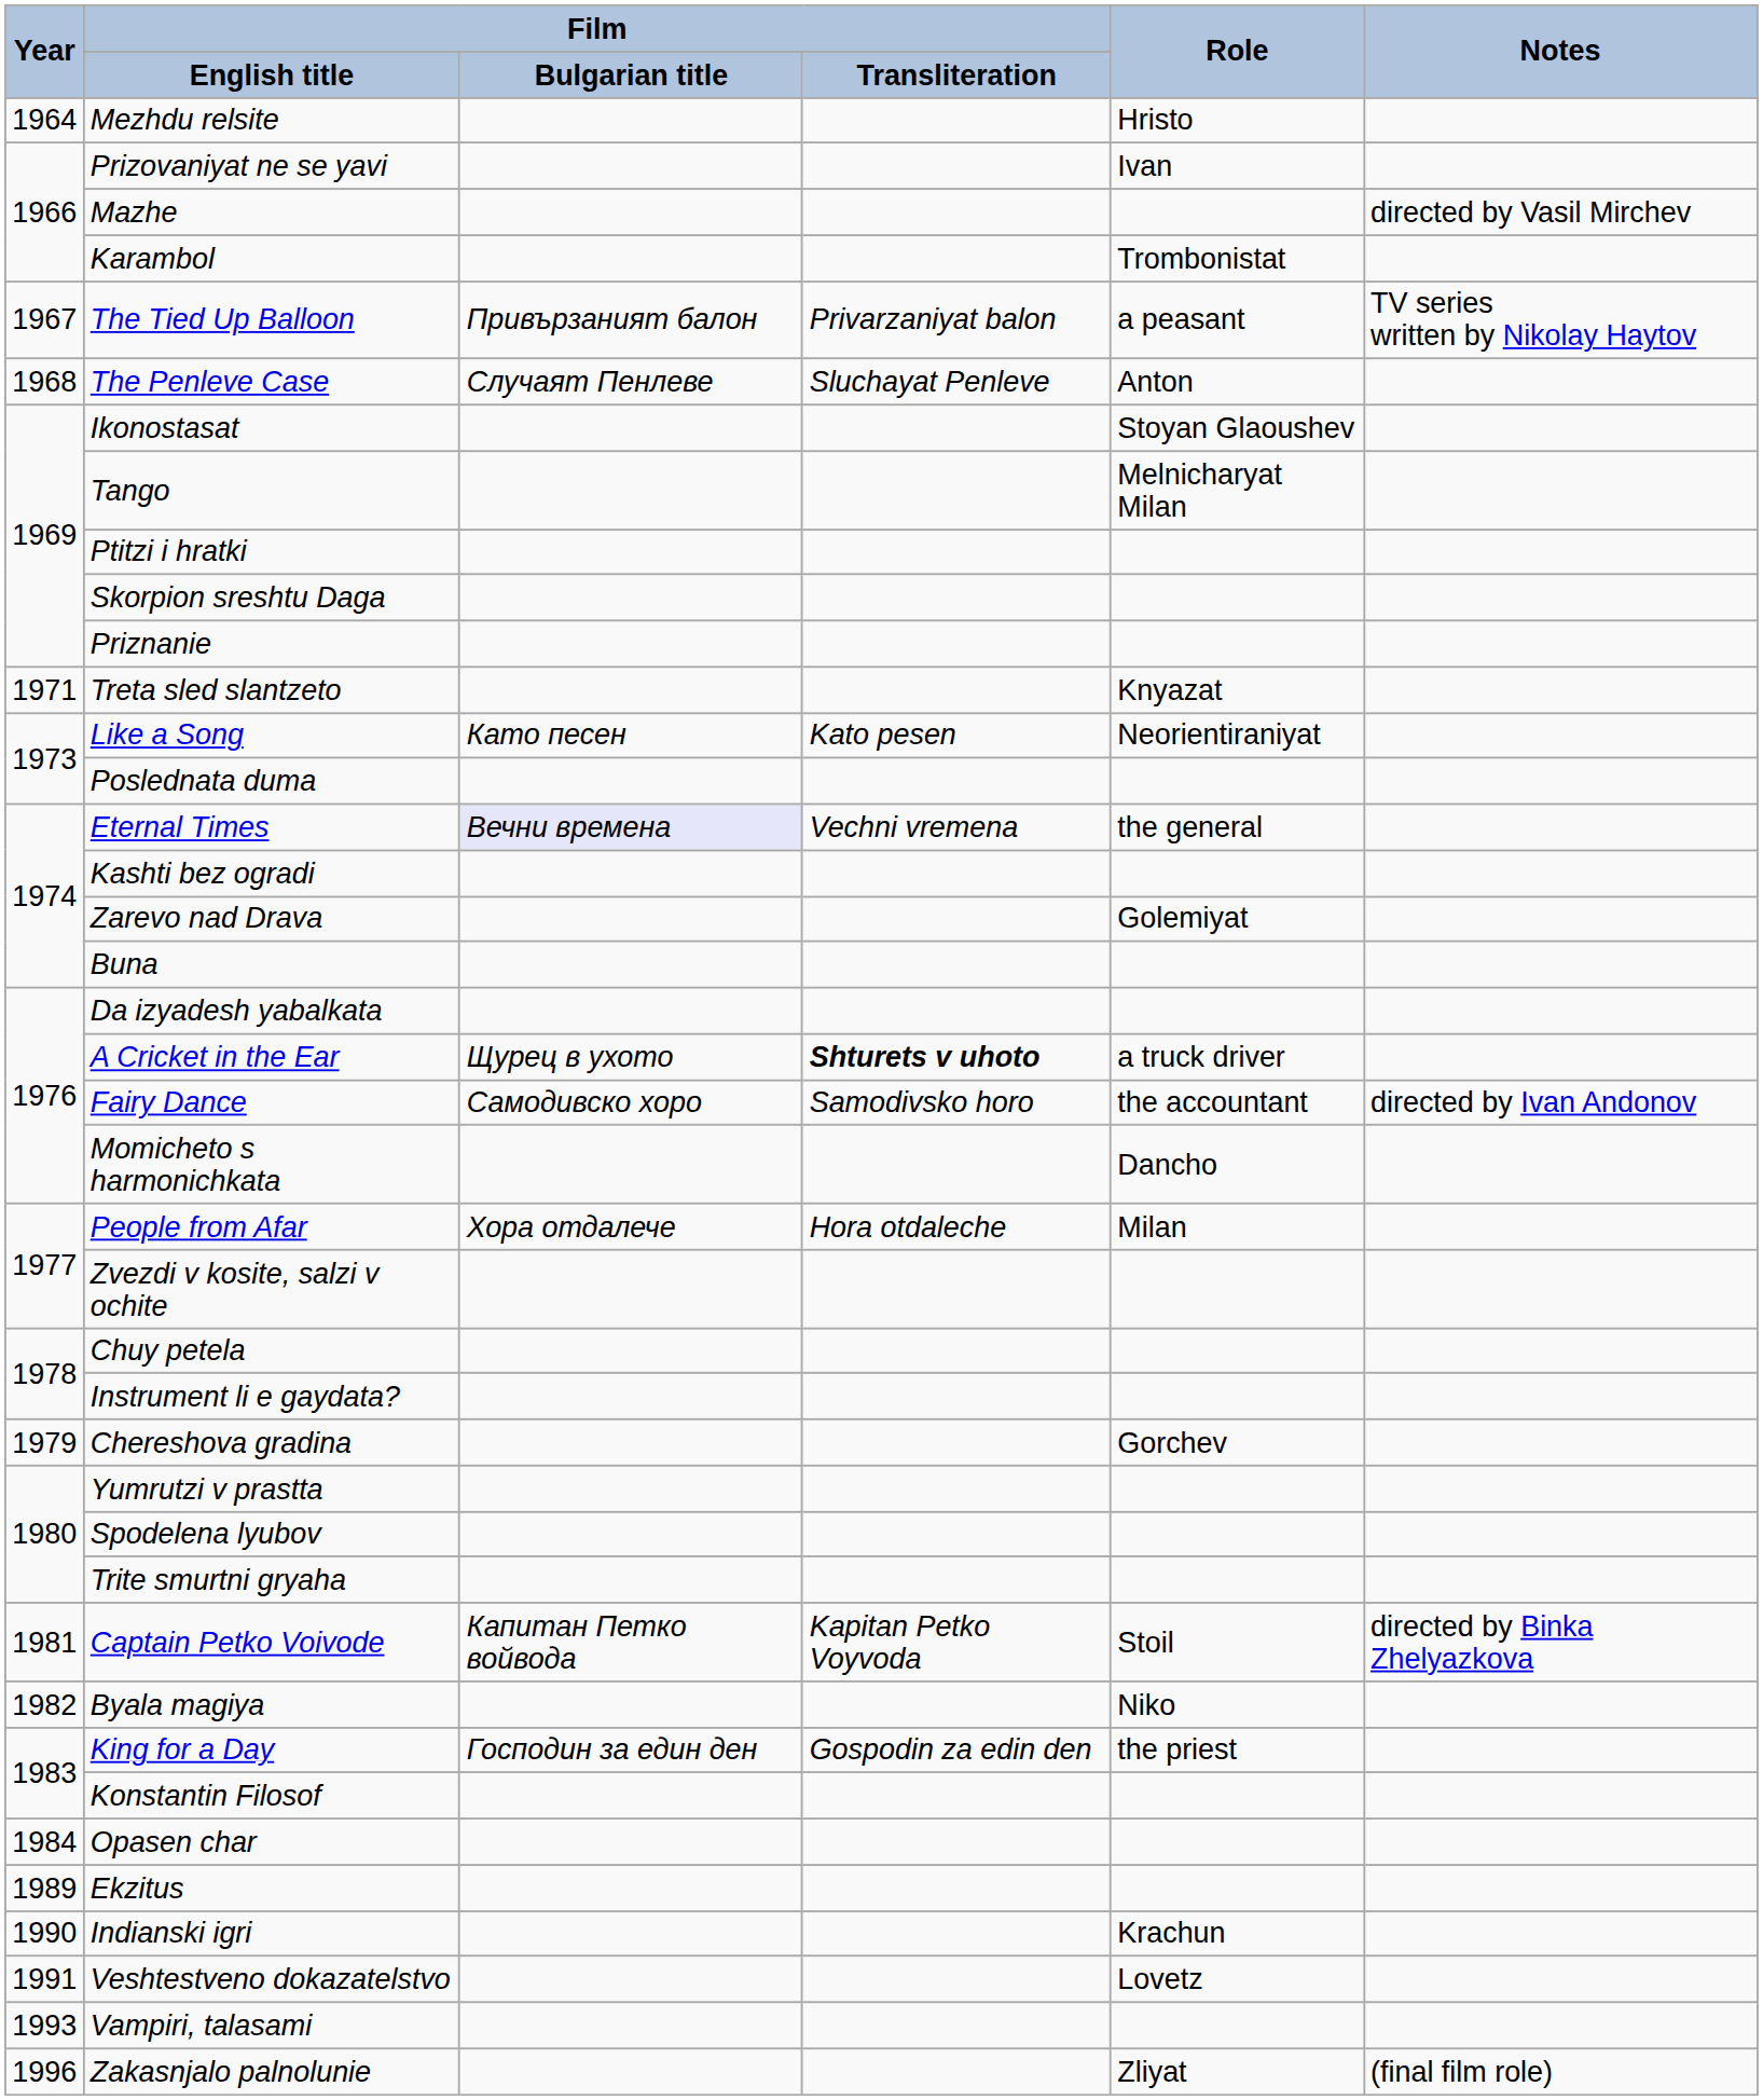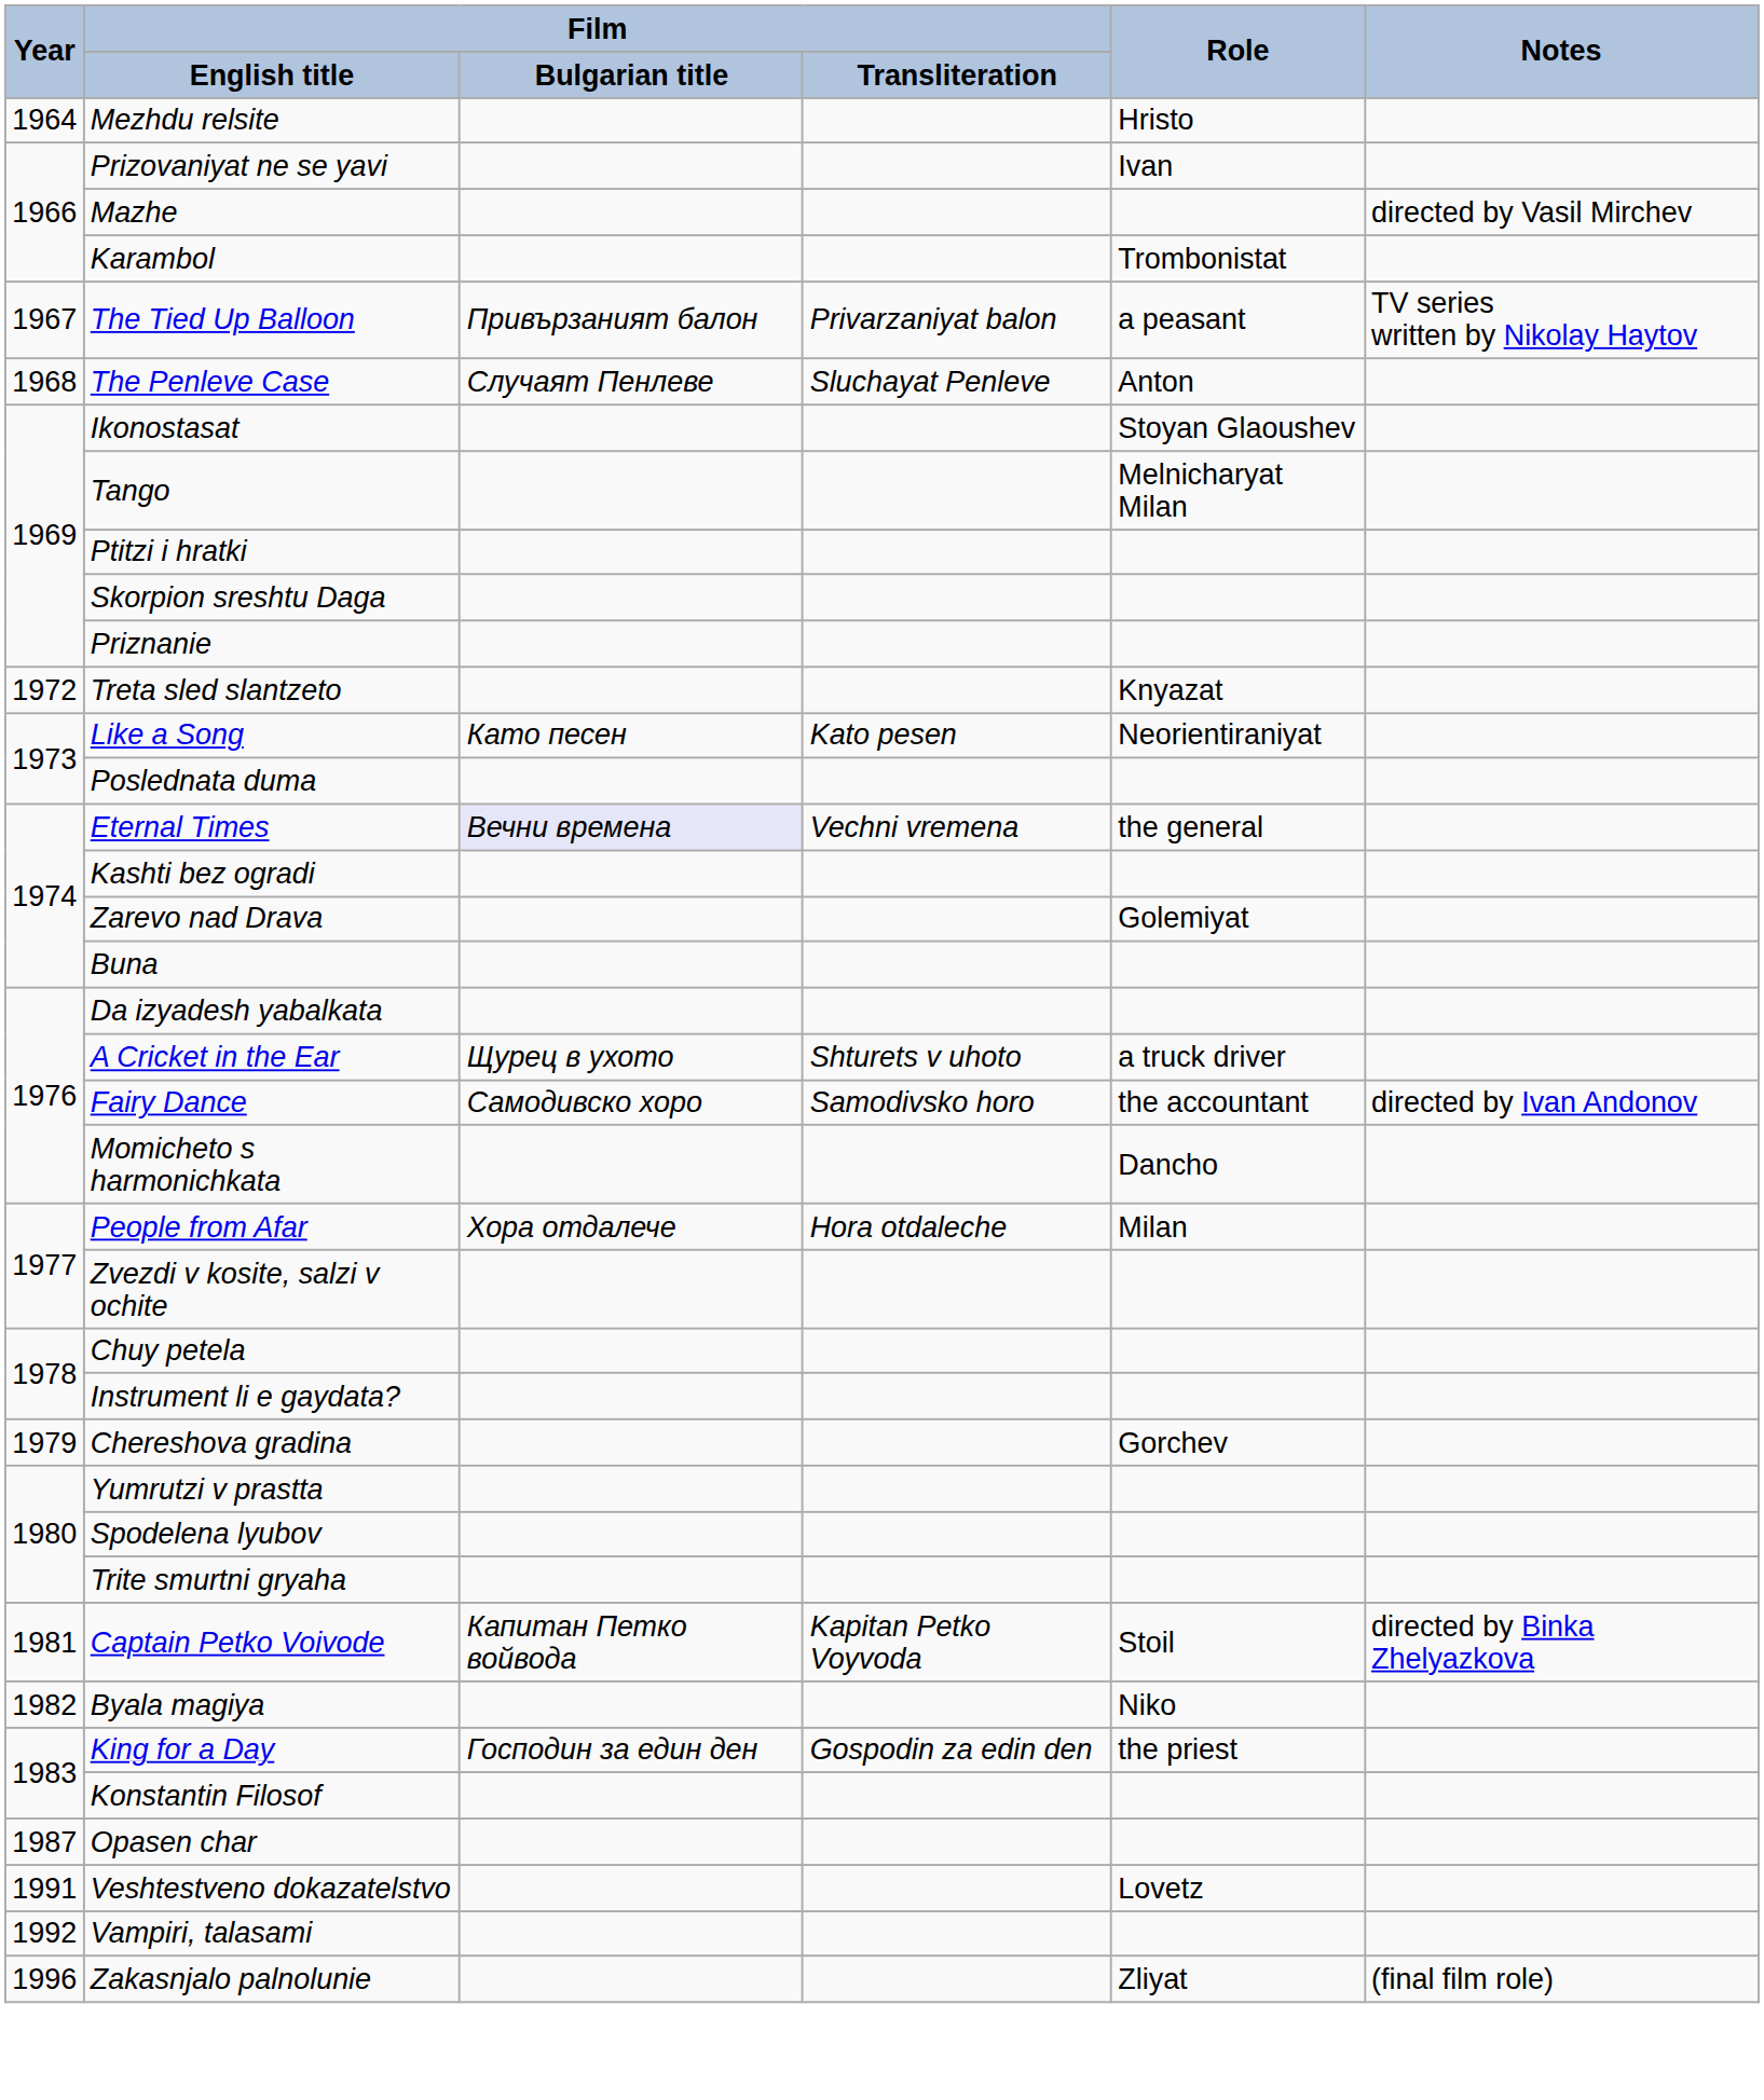 <table class="wikitable" style="font-size: 90%;">
 <tr>
 <th rowspan="2" style="background:#B0C4DE;">Year</th>
 <th colspan="3" style="background:#B0C4DE;">Film</th>
 <th rowspan="2"  style="background:#B0C4DE;">Role</th>
 <th rowspan="2" style="background:#B0C4DE;">Notes</th>
 </tr>
 <tr>
 <th style="background:#B0C4DE;">English title</th>
 <th style="background:#B0C4DE;">Bulgarian title</th>
 <th style="background:#B0C4DE;">Transliteration</th>
 </tr>
 <tr>
 <td>1964</td>
 <td><em>Mezhdu relsite</em></td>
 <td></td>
 <td></td>
 <td>Hristo</td>
 <td></td>
 </tr>
 <tr>
 <td rowspan="3">1966</td>
 <td><em>Prizovaniyat ne se yavi</em></td>
 <td></td>
 <td></td>
 <td>Ivan</td>
 <td></td>
 </tr>
 <tr>
 <td><em>Mazhe</em></td>
 <td></td>
 <td></td>
 <td></td>
 <td>directed by Vasil Mirchev</td>
 </tr>
 <tr>
 <td><em>Karambol</em></td>
 <td></td>
 <td></td>
 <td>Trombonistat</td>
 <td></td>
 </tr>
 <tr>
 <td>1967</td>
 <td><em><a href='#'>The Tied Up Balloon</a></em></td>
 <td><em>Привързаният балон</em></td>
 <td><em>Privarzaniyat balon</em></td>
 <td>a peasant</td>
 <td>TV series<br>written by <a href='#'>Nikolay Haytov</a></td>
 </tr>
 <tr>
 <td>1968</td>
 <td><em><a href='#'>The Penleve Case</a></em></td>
 <td><em>Случаят Пенлеве</em></td>
 <td><em>Sluchayat Penleve</em></td>
 <td>Anton</td>
 <td></td>
 </tr>
 <tr>
 <td rowspan="5">1969</td>
 <td><em>Ikonostasat</em></td>
 <td></td>
 <td></td>
 <td>Stoyan Glaoushev</td>
 <td></td>
 </tr>
 <tr>
 <td><em>Tango</em></td>
 <td></td>
 <td></td>
 <td>Melnicharyat Milan</td>
 <td></td>
 </tr>
 <tr>
 <td><em>Ptitzi i hratki</em></td>
 <td></td>
 <td></td>
 <td></td>
 <td></td>
 </tr>
 <tr>
 <td><em>Skorpion sreshtu Daga</em></td>
 <td></td>
 <td></td>
 <td></td>
 <td></td>
 </tr>
 <tr>
 <td><em>Priznanie</em></td>
 <td></td>
 <td></td>
 <td></td>
 <td></td>
 </tr>
 <tr>
-<td>1971</td>
+<td>1972</td>
 <td><em>Treta sled slantzeto</em></td>
 <td></td>
 <td></td>
 <td>Knyazat</td>
 <td></td>
 </tr>
 <tr>
 <td rowspan="2">1973</td>
 <td><em><a href='#'>Like a Song</a></em></td>
 <td><em>Като песен</em></td>
 <td><em>Kato pesen</em></td>
 <td>Neorientiraniyat</td>
 <td></td>
 </tr>
 <tr>
 <td><em>Poslednata duma</em></td>
 <td></td>
 <td></td>
 <td></td>
 <td></td>
 </tr>
 <tr>
 <td rowspan="4">1974</td>
 <td><em><a href='#'>Eternal Times</a></em></td>
 <td style="background: lavender;"><em>Вечни времена</em></td>
 <td><em>Vechni vremena</em></td>
 <td>the general</td>
 <td></td>
 </tr>
 <tr>
 <td><em>Kashti bez ogradi</em></td>
 <td></td>
 <td></td>
 <td></td>
 <td></td>
 </tr>
 <tr>
 <td><em>Zarevo nad Drava</em></td>
 <td></td>
 <td></td>
 <td>Golemiyat</td>
 <td></td>
 </tr>
 <tr>
 <td><em>Buna</em></td>
 <td></td>
 <td></td>
 <td></td>
 <td></td>
 </tr>
 <tr>
 <td rowspan="4">1976</td>
 <td><em>Da izyadesh yabalkata</em></td>
 <td></td>
 <td></td>
 <td></td>
 <td></td>
 </tr>
 <tr>
 <td><em><a href='#'>A Cricket in the Ear</a></em></td>
 <td><em>Щурец в ухото</em></td>
-<td><strong><em>Shturets v uhoto</em></strong></td>
+<td><em>Shturets v uhoto</em></td>
 <td>a truck driver</td>
 <td></td>
 </tr>
 <tr>
 <td><em><a href='#'>Fairy Dance</a></em></td>
 <td><em>Самодивско хоро</em></td>
 <td><em>Samodivsko horo</em></td>
 <td>the accountant</td>
 <td>directed by <a href='#'>Ivan Andonov</a></td>
 </tr>
 <tr>
 <td><em>Momicheto s harmonichkata</em></td>
 <td></td>
 <td></td>
 <td>Dancho</td>
 <td></td>
 </tr>
 <tr>
 <td rowspan="2">1977</td>
 <td><em><a href='#'>People from Afar</a></em></td>
 <td><em>Хора отдалече</em></td>
 <td><em>Hora otdaleche</em></td>
 <td>Milan</td>
 <td></td>
 </tr>
 <tr>
 <td><em>Zvezdi v kosite, salzi v ochite</em></td>
 <td></td>
 <td></td>
 <td></td>
 <td></td>
 </tr>
 <tr>
 <td rowspan="2">1978</td>
 <td><em>Chuy petela</em></td>
 <td></td>
 <td></td>
 <td></td>
 <td></td>
 </tr>
 <tr>
 <td><em>Instrument li e gaydata?</em></td>
 <td></td>
 <td></td>
 <td></td>
 <td></td>
 </tr>
 <tr>
 <td>1979</td>
 <td><em>Chereshova gradina</em></td>
 <td></td>
 <td></td>
 <td>Gorchev</td>
 <td></td>
 </tr>
 <tr>
 <td rowspan="3">1980</td>
 <td><em>Yumrutzi v prastta</em></td>
 <td></td>
 <td></td>
 <td></td>
 <td></td>
 </tr>
 <tr>
 <td><em>Spodelena lyubov</em></td>
 <td></td>
 <td></td>
 <td></td>
 <td></td>
 </tr>
 <tr>
 <td><em>Trite smurtni gryaha</em></td>
 <td></td>
 <td></td>
 <td></td>
 <td></td>
 </tr>
 <tr>
 <td>1981</td>
 <td><em><a href='#'>Captain Petko Voivode</a></em></td>
 <td><em>Капитан Петко войвода</em></td>
 <td><em>Kapitan Petko Voyvoda</em></td>
 <td>Stoil</td>
 <td>directed by <a href='#'>Binka Zhelyazkova</a></td>
 </tr>
 <tr>
 <td>1982</td>
 <td><em>Byala magiya</em></td>
 <td></td>
 <td></td>
 <td>Niko</td>
 <td></td>
 </tr>
 <tr>
 <td rowspan="2">1983</td>
 <td><em><a href='#'>King for a Day</a></em></td>
 <td><em>Господин за един ден</em></td>
 <td><em>Gospodin za edin den </em></td>
 <td>the priest</td>
 <td></td>
 </tr>
 <tr>
 <td><em>Konstantin Filosof</em></td>
 <td></td>
 <td></td>
 <td></td>
 <td></td>
 </tr>
 <tr>
-<td>1984</td>
+<td>1987</td>
 <td><em>Opasen char</em></td>
 <td></td>
 <td></td>
 <td></td>
-<td></td>
-</tr>
-<tr>
-<td>1989</td>
-<td><em>Ekzitus</em></td>
-<td></td>
-<td></td>
-<td></td>
-<td></td>
-</tr>
-<tr>
-<td>1990</td>
-<td><em>Indianski igri</em></td>
-<td></td>
-<td></td>
-<td>Krachun</td>
 <td></td>
 </tr>
 <tr>
 <td>1991</td>
 <td><em>Veshtestveno dokazatelstvo</em></td>
 <td></td>
 <td></td>
 <td>Lovetz</td>
 <td></td>
 </tr>
 <tr>
-<td>1993</td>
+<td>1992</td>
 <td><em>Vampiri, talasami</em></td>
 <td></td>
 <td></td>
 <td></td>
 <td></td>
 </tr>
 <tr>
 <td>1996</td>
 <td><em>Zakasnjalo palnolunie</em></td>
 <td></td>
 <td></td>
 <td>Zliyat</td>
 <td>(final film role)</td>
 </tr>
 </table>
